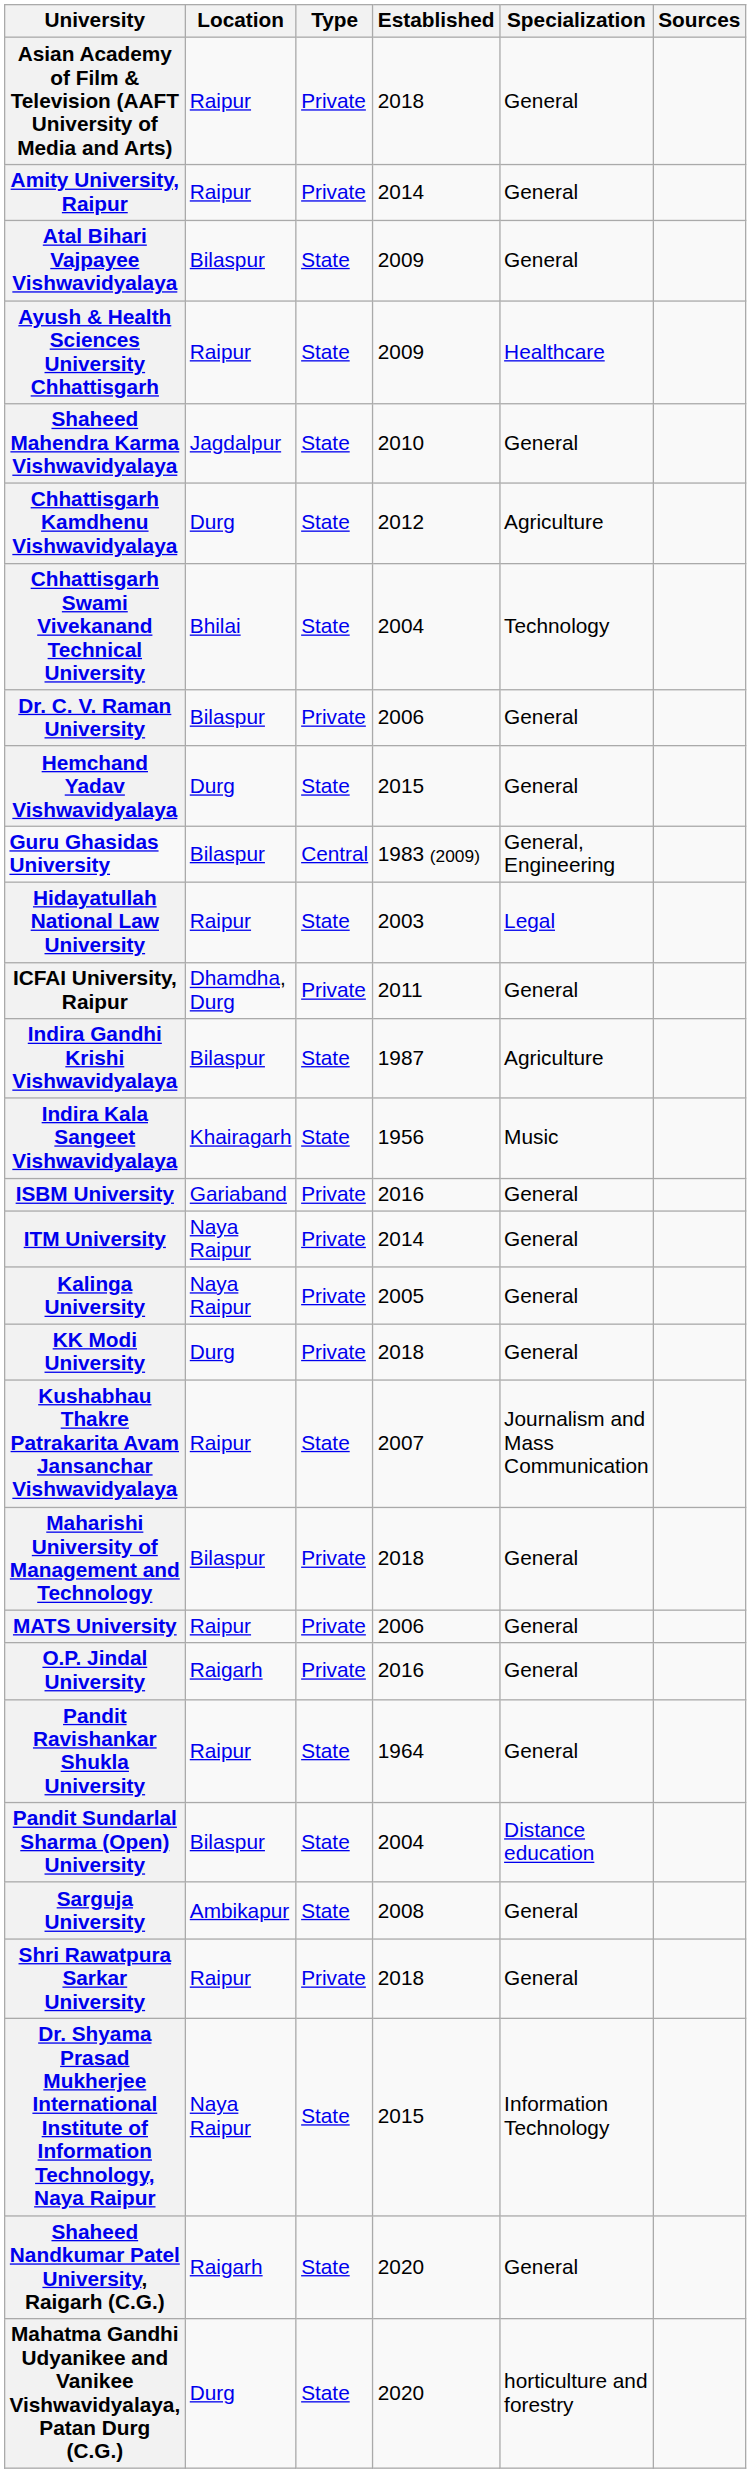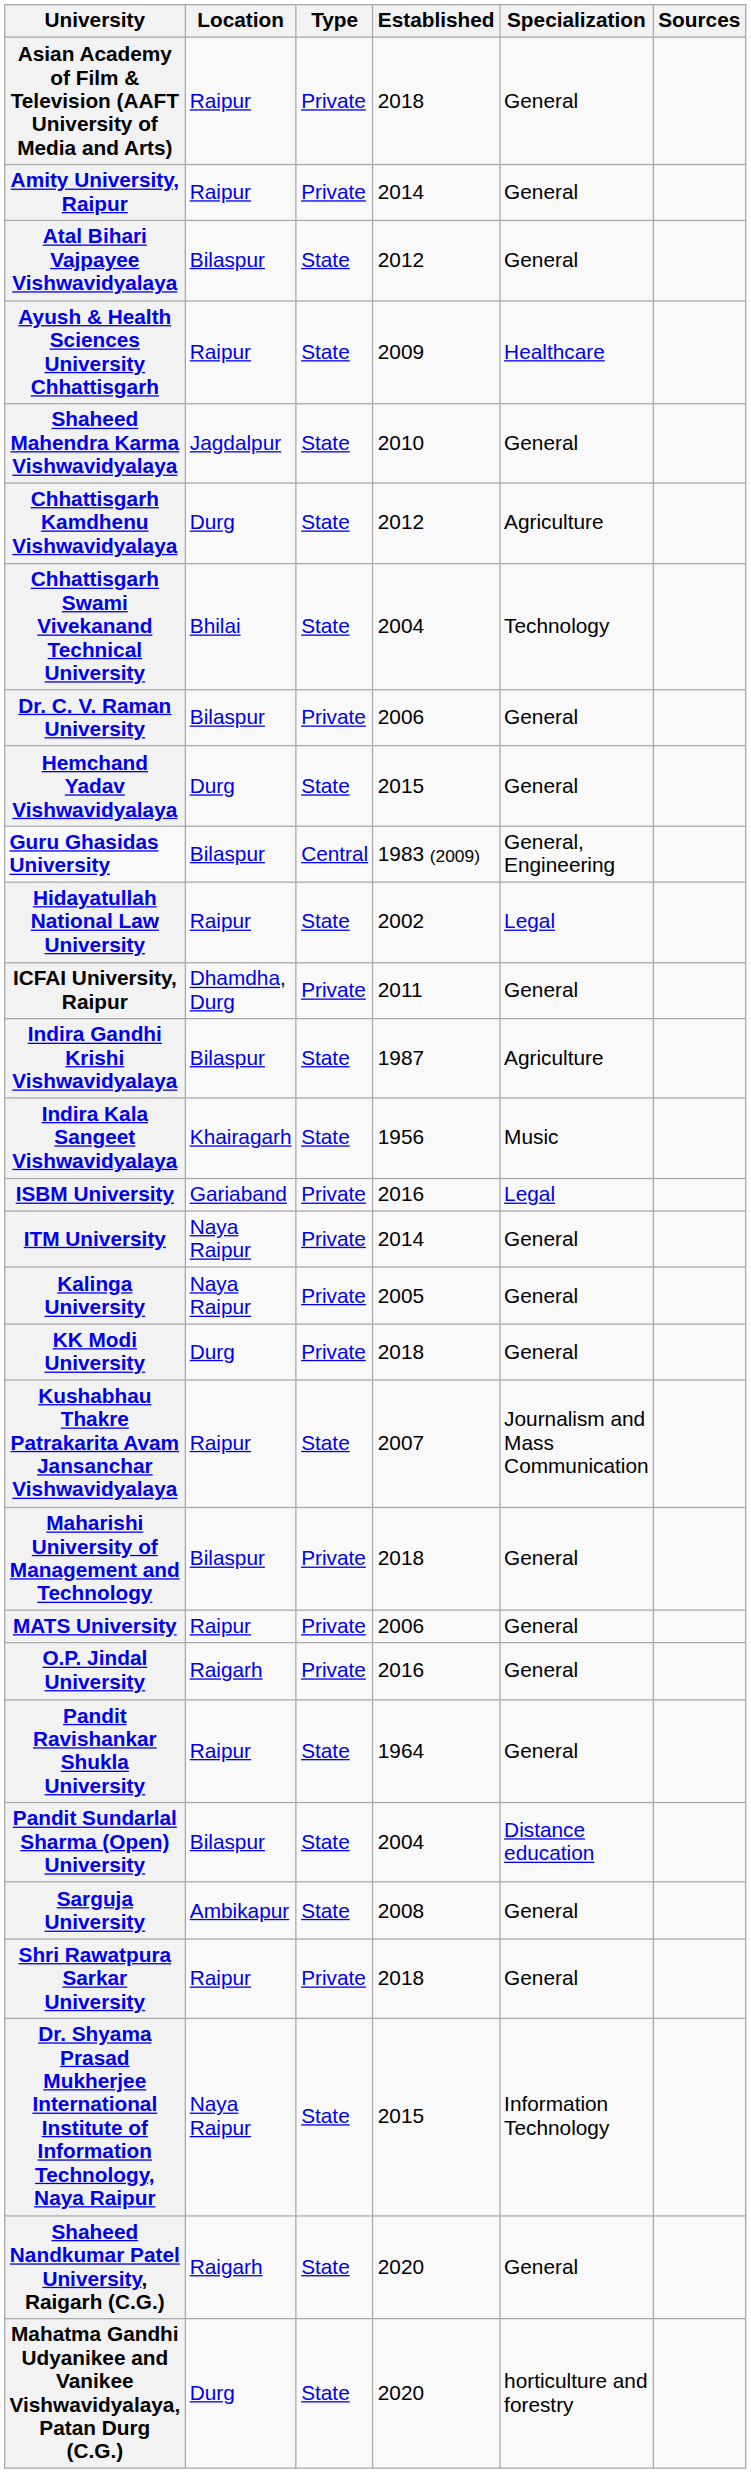 <table class="wikitable collapsible plainrowheaders" border="1" style="text-align:left; width:76%">
 <tr>
 <th style="width: 40%;">University</th>
 <th style="width: 15%;">Location</th>
 <th style="width: 10%;">Type</th>
 <th style="width: 10%;">Established</th>
 <th style="width: 20%;">Specialization</th>
 <th style="width: 05%;" class="unsortable">Sources</th>
 </tr>
 <tr>
 <th scope="row">Asian Academy of Film & Television (AAFT University of Media and Arts)</th>
 <td><a href='#'>Raipur</a></td>
 <td><a href='#'>Private</a></td>
 <td>2018</td>
 <td>General</td>
 <td></td>
 </tr>
 <tr>
 <th scope="row"><a href='#'>Amity University, Raipur</a></th>
 <td><a href='#'>Raipur</a></td>
 <td><a href='#'>Private</a></td>
 <td>2014</td>
 <td>General</td>
 <td></td>
 </tr>
 <tr>
 <th scope="row"><a href='#'>Atal Bihari Vajpayee Vishwavidyalaya</a></th>
 <td><a href='#'>Bilaspur</a></td>
 <td><a href='#'>State</a></td>
-<td>2009</td>
+<td>2012</td>
 <td>General</td>
 <td></td>
 </tr>
 <tr>
 <th scope="row"><a href='#'>Ayush & Health Sciences University Chhattisgarh</a></th>
 <td><a href='#'>Raipur</a></td>
 <td><a href='#'>State</a></td>
 <td>2009</td>
 <td><a href='#'>Healthcare</a></td>
 <td></td>
 </tr>
 <tr>
 <th scope="row"><a href='#'>Shaheed Mahendra Karma Vishwavidyalaya</a></th>
 <td><a href='#'>Jagdalpur</a></td>
 <td><a href='#'>State</a></td>
 <td>2010</td>
 <td>General</td>
 <td></td>
 </tr>
 <tr>
 <th scope="row"><a href='#'>Chhattisgarh Kamdhenu Vishwavidyalaya</a></th>
 <td><a href='#'>Durg</a></td>
 <td><a href='#'>State</a></td>
 <td>2012</td>
 <td>Agriculture</td>
 <td></td>
 </tr>
 <tr>
 <th scope="row"><a href='#'>Chhattisgarh Swami Vivekanand Technical University</a></th>
 <td><a href='#'>Bhilai</a></td>
 <td><a href='#'>State</a></td>
 <td>2004</td>
 <td>Technology</td>
 <td></td>
 </tr>
 <tr>
 <th scope="row"><a href='#'>Dr. C. V. Raman University</a></th>
 <td><a href='#'>Bilaspur</a></td>
 <td><a href='#'>Private</a></td>
 <td>2006</td>
 <td>General</td>
 <td></td>
 </tr>
 <tr>
 <th scope="row"><a href='#'>Hemchand Yadav Vishwavidyalaya</a></th>
 <td><a href='#'>Durg</a></td>
 <td><a href='#'>State</a></td>
 <td>2015</td>
 <td>General</td>
 <td></td>
 </tr>
 <tr>
 <td scope="row"><strong><a href='#'>Guru Ghasidas University</a></strong></td>
 <td><a href='#'>Bilaspur</a></td>
 <td><a href='#'>Central</a></td>
 <td>1983 <small>(2009<sup></sup>)</small></td>
 <td>General, Engineering</td>
 <td></td>
 </tr>
 <tr>
 <th scope="row"><a href='#'>Hidayatullah National Law University</a></th>
 <td><a href='#'>Raipur</a></td>
 <td><a href='#'>State</a></td>
-<td>2003</td>
+<td>2002</td>
 <td><a href='#'>Legal</a></td>
 <td></td>
 </tr>
 <tr>
 <th scope="row">ICFAI University, Raipur</th>
 <td><a href='#'>Dhamdha</a>, <a href='#'>Durg</a></td>
 <td><a href='#'>Private</a></td>
 <td>2011</td>
 <td>General</td>
 <td></td>
 </tr>
 <tr>
 <th scope="row"><a href='#'>Indira Gandhi Krishi Vishwavidyalaya</a></th>
 <td><a href='#'>Bilaspur</a></td>
 <td><a href='#'>State</a></td>
 <td>1987</td>
 <td>Agriculture</td>
 <td></td>
 </tr>
 <tr>
 <th scope="row"><a href='#'>Indira Kala Sangeet Vishwavidyalaya</a></th>
 <td><a href='#'>Khairagarh</a></td>
 <td><a href='#'>State</a></td>
 <td>1956</td>
 <td>Music</td>
 <td></td>
 </tr>
 <tr>
 <th scope="row"><a href='#'>ISBM University</a></th>
 <td><a href='#'>Gariaband</a></td>
 <td><a href='#'>Private</a></td>
 <td>2016</td>
-<td>General</td>
+<td><a href='#'>Legal</a></td>
 <td></td>
 </tr>
 <tr>
 <th scope="row"><a href='#'>ITM University</a></th>
 <td><a href='#'>Naya Raipur</a></td>
 <td><a href='#'>Private</a></td>
 <td>2014</td>
 <td>General</td>
 <td></td>
 </tr>
 <tr>
 <th scope="row"><a href='#'>Kalinga University</a></th>
 <td><a href='#'>Naya Raipur</a></td>
 <td><a href='#'>Private</a></td>
 <td>2005</td>
 <td>General</td>
 <td></td>
 </tr>
 <tr>
 <th scope="row"><a href='#'>KK Modi University</a></th>
 <td><a href='#'>Durg</a></td>
 <td><a href='#'>Private</a></td>
 <td>2018</td>
 <td>General</td>
 <td></td>
 </tr>
 <tr>
 <th scope="row"><a href='#'>Kushabhau Thakre Patrakarita Avam Jansanchar Vishwavidyalaya</a></th>
 <td><a href='#'>Raipur</a></td>
 <td><a href='#'>State</a></td>
 <td>2007</td>
 <td>Journalism and Mass Communication</td>
 <td></td>
 </tr>
 <tr>
 <th scope="row"><a href='#'>Maharishi University of Management and Technology</a></th>
 <td><a href='#'>Bilaspur</a></td>
 <td><a href='#'>Private</a></td>
 <td>2018</td>
 <td>General</td>
 <td></td>
 </tr>
 <tr>
 <th scope="row"><a href='#'>MATS University</a></th>
 <td><a href='#'>Raipur</a></td>
 <td><a href='#'>Private</a></td>
 <td>2006</td>
 <td>General</td>
 <td></td>
 </tr>
 <tr>
 <th scope="row"><a href='#'>O.P. Jindal University</a></th>
 <td><a href='#'>Raigarh</a></td>
 <td><a href='#'>Private</a></td>
 <td>2016</td>
 <td>General</td>
 <td></td>
 </tr>
 <tr>
 <th scope="row"><a href='#'>Pandit Ravishankar Shukla University</a></th>
 <td><a href='#'>Raipur</a></td>
 <td><a href='#'>State</a></td>
 <td>1964</td>
 <td>General</td>
 <td></td>
 </tr>
 <tr>
 <th scope="row"><a href='#'>Pandit Sundarlal Sharma (Open) University</a></th>
 <td><a href='#'>Bilaspur</a></td>
 <td><a href='#'>State</a></td>
 <td>2004</td>
 <td><a href='#'>Distance education</a></td>
 <td></td>
 </tr>
 <tr>
 <th scope="row"><a href='#'>Sarguja University</a></th>
 <td><a href='#'>Ambikapur</a></td>
 <td><a href='#'>State</a></td>
 <td>2008</td>
 <td>General</td>
 <td></td>
 </tr>
 <tr>
 <th scope="row"><a href='#'>Shri Rawatpura Sarkar University</a></th>
 <td><a href='#'>Raipur</a></td>
 <td><a href='#'>Private</a></td>
 <td>2018</td>
 <td>General</td>
 <td></td>
 </tr>
 <tr>
 <th scope="row"><a href='#'>Dr. Shyama Prasad Mukherjee International Institute of Information Technology, Naya Raipur</a></th>
 <td><a href='#'>Naya Raipur</a></td>
 <td><a href='#'>State</a></td>
 <td>2015</td>
 <td>Information Technology</td>
 <td></td>
 </tr>
 <tr>
 <th scope="row"><a href='#'>Shaheed Nandkumar Patel University</a>, Raigarh (C.G.)</th>
 <td><a href='#'>Raigarh</a></td>
 <td><a href='#'>State</a></td>
 <td>2020</td>
 <td>General</td>
 <td></td>
 </tr>
 <tr>
 <th scope="row">Mahatma Gandhi Udyanikee and Vanikee Vishwavidyalaya, Patan Durg (C.G.)</th>
 <td><a href='#'>Durg</a></td>
 <td><a href='#'>State</a></td>
 <td>2020</td>
 <td>horticulture and forestry</td>
 </tr>
 </table>
